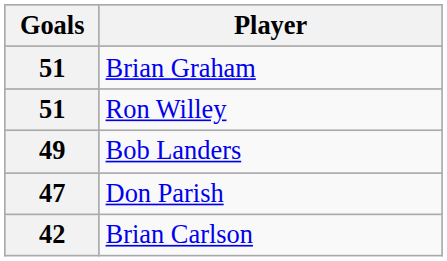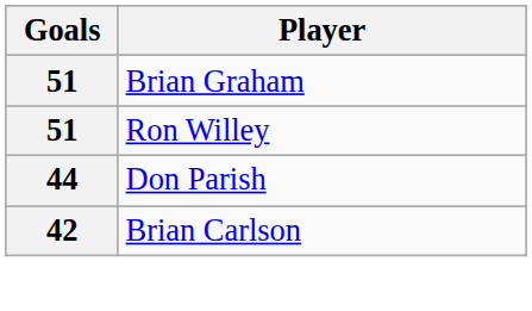 <table class="wikitable" style="text-align:left;">
 <tr>
 <th width=50>Goals</th>
 <th width=200>Player</th>
 </tr>
 <tr>
 <th>51</th>
 <td> <a href='#'>Brian Graham</a></td>
 </tr>
 <tr>
 <th>51</th>
 <td> <a href='#'>Ron Willey</a></td>
 </tr>
 <tr>
-<th>49</th>
-<td> <a href='#'>Bob Landers</a></td>
-</tr>
-<tr>
-<th>47</th>
+<th>44</th>
 <td> <a href='#'>Don Parish</a></td>
 </tr>
 <tr>
 <th>42</th>
 <td> <a href='#'>Brian Carlson</a></td>
 </tr>
 </table>
